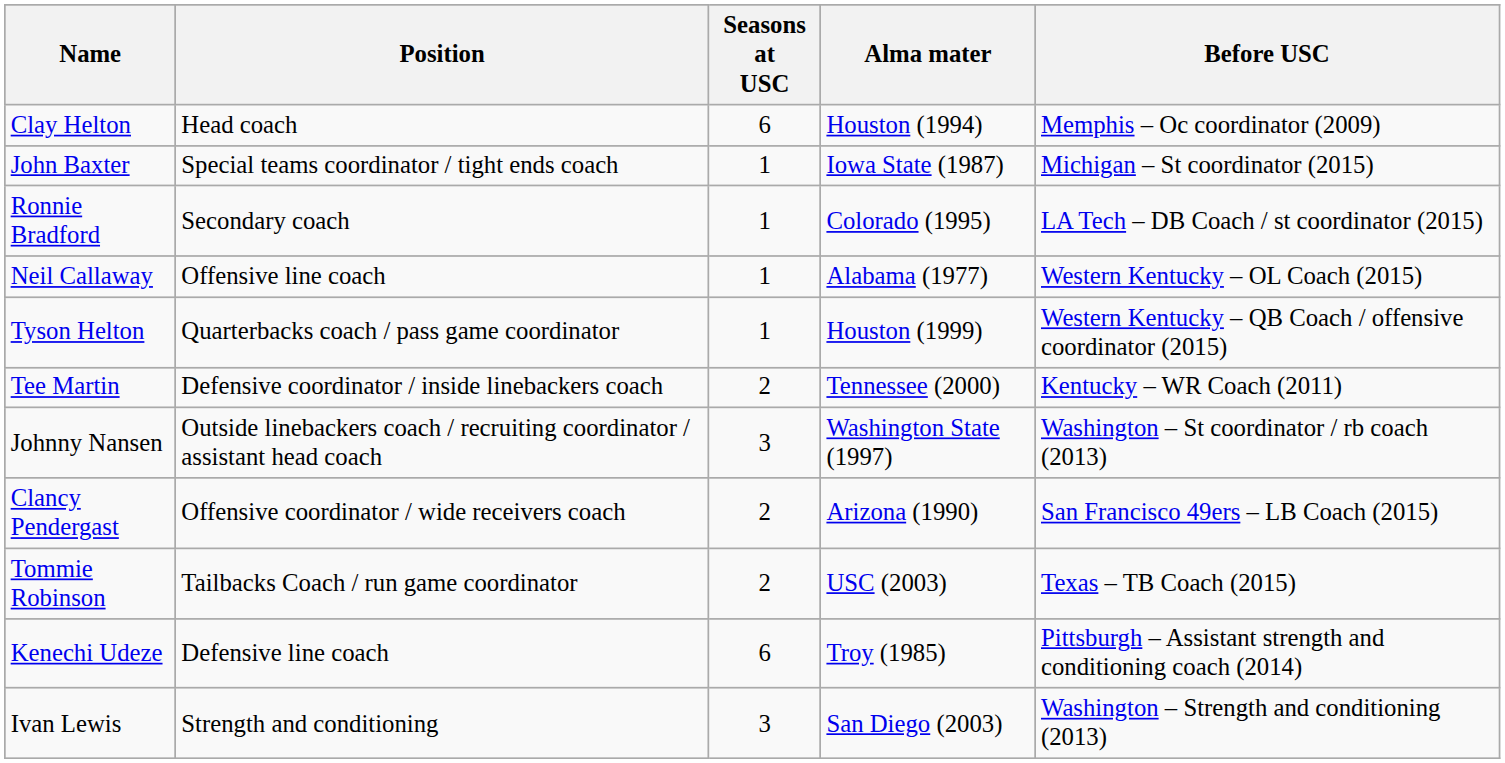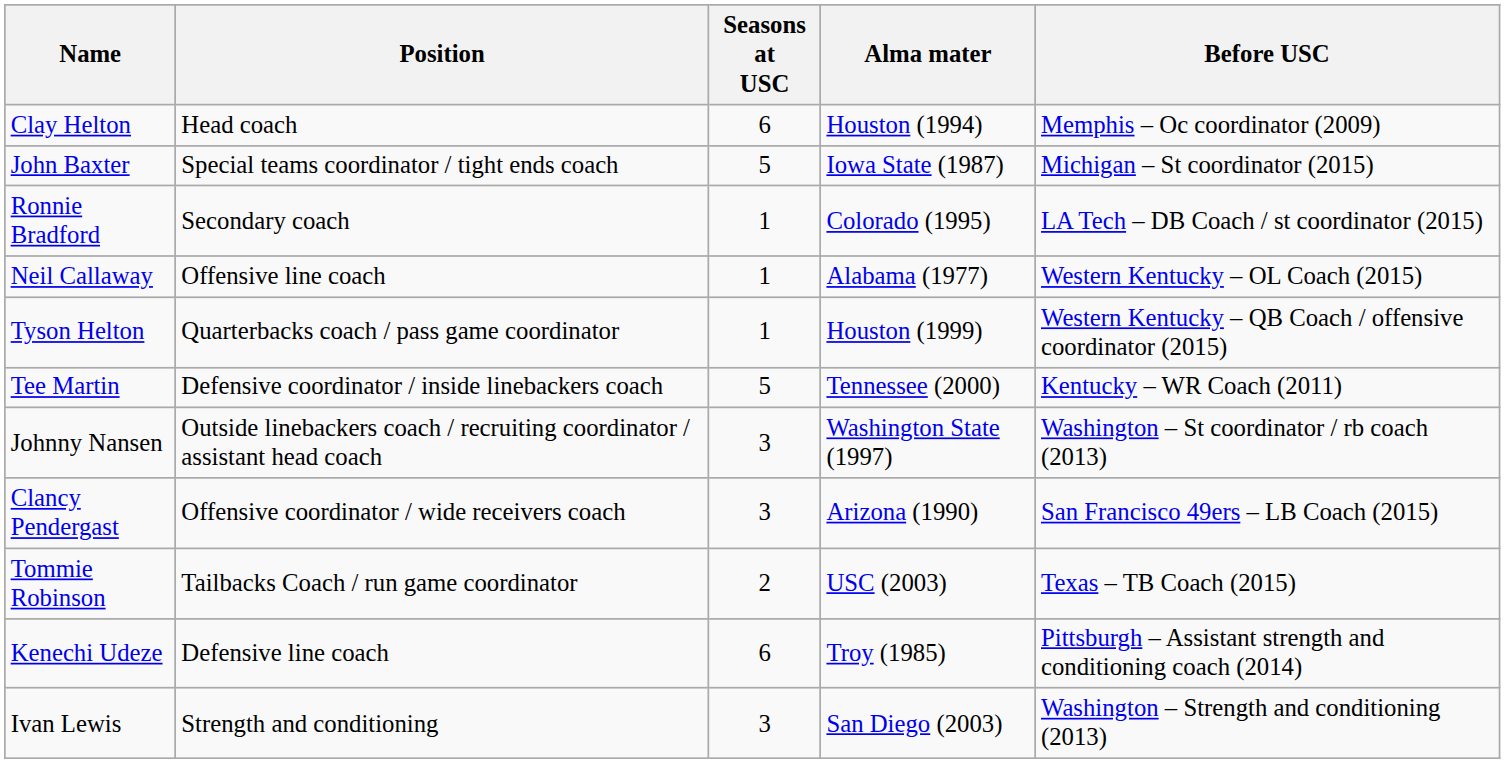 <table class="wikitable" style="font-size:90%;">
 <tr>
 <th>Name</th>
 <th>Position</th>
 <th>Seasons at<br>USC</th>
 <th>Alma mater</th>
 <th>Before USC</th>
 </tr>
 <tr>
 <td><a href='#'>Clay Helton</a></td>
 <td>Head coach</td>
 <td align=center>6</td>
 <td><a href='#'>Houston</a> (1994)</td>
 <td><a href='#'>Memphis</a> – Oc coordinator (2009)</td>
 </tr>
 <tr>
 <td><a href='#'>John Baxter</a></td>
 <td>Special teams coordinator / tight ends coach</td>
-<td align=center>1</td>
+<td align=center>5</td>
 <td><a href='#'>Iowa State</a> (1987)</td>
 <td><a href='#'>Michigan</a> – St coordinator (2015)</td>
 </tr>
 <tr>
 <td><a href='#'>Ronnie Bradford</a></td>
 <td>Secondary coach</td>
 <td align=center>1</td>
 <td><a href='#'>Colorado</a> (1995)</td>
 <td><a href='#'>LA Tech</a> – DB Coach / st coordinator (2015)</td>
 </tr>
 <tr>
 <td><a href='#'>Neil Callaway</a></td>
 <td>Offensive line coach</td>
 <td align=center>1</td>
 <td><a href='#'>Alabama</a> (1977)</td>
 <td><a href='#'>Western Kentucky</a> – OL Coach (2015)</td>
 </tr>
 <tr>
 <td><a href='#'>Tyson Helton</a></td>
 <td>Quarterbacks coach / pass game coordinator</td>
 <td align=center>1</td>
 <td><a href='#'>Houston</a> (1999)</td>
 <td><a href='#'>Western Kentucky</a> – QB Coach / offensive coordinator (2015)</td>
 </tr>
 <tr>
 <td><a href='#'>Tee Martin</a></td>
 <td>Defensive coordinator / inside linebackers coach</td>
-<td align=center>2</td>
+<td align=center>5</td>
 <td><a href='#'>Tennessee</a> (2000)</td>
 <td><a href='#'>Kentucky</a> – WR Coach (2011)</td>
 </tr>
 <tr>
 <td>Johnny Nansen</td>
 <td>Outside linebackers coach / recruiting coordinator / assistant head coach</td>
 <td align=center>3</td>
 <td><a href='#'>Washington State</a> (1997)</td>
 <td><a href='#'>Washington</a> – St coordinator / rb coach (2013)</td>
 </tr>
 <tr>
 <td><a href='#'>Clancy Pendergast</a></td>
 <td>Offensive coordinator / wide receivers coach</td>
-<td align=center>2</td>
+<td align=center>3</td>
 <td><a href='#'>Arizona</a> (1990)</td>
 <td><a href='#'>San Francisco 49ers</a> – LB Coach (2015)</td>
 </tr>
 <tr>
 <td><a href='#'>Tommie Robinson</a></td>
 <td>Tailbacks Coach / run game coordinator</td>
 <td align=center>2</td>
 <td><a href='#'>USC</a> (2003)</td>
 <td><a href='#'>Texas</a> – TB Coach (2015)</td>
 </tr>
 <tr>
 <td><a href='#'>Kenechi Udeze</a></td>
 <td>Defensive line coach</td>
 <td align=center>6</td>
 <td><a href='#'>Troy</a> (1985)</td>
 <td><a href='#'>Pittsburgh</a> – Assistant strength and conditioning coach (2014)</td>
 </tr>
 <tr>
 <td>Ivan Lewis</td>
 <td>Strength and conditioning</td>
 <td align=center>3</td>
 <td><a href='#'>San Diego</a> (2003)</td>
 <td><a href='#'>Washington</a> – Strength and conditioning (2013)</td>
 </tr>
 </table>
